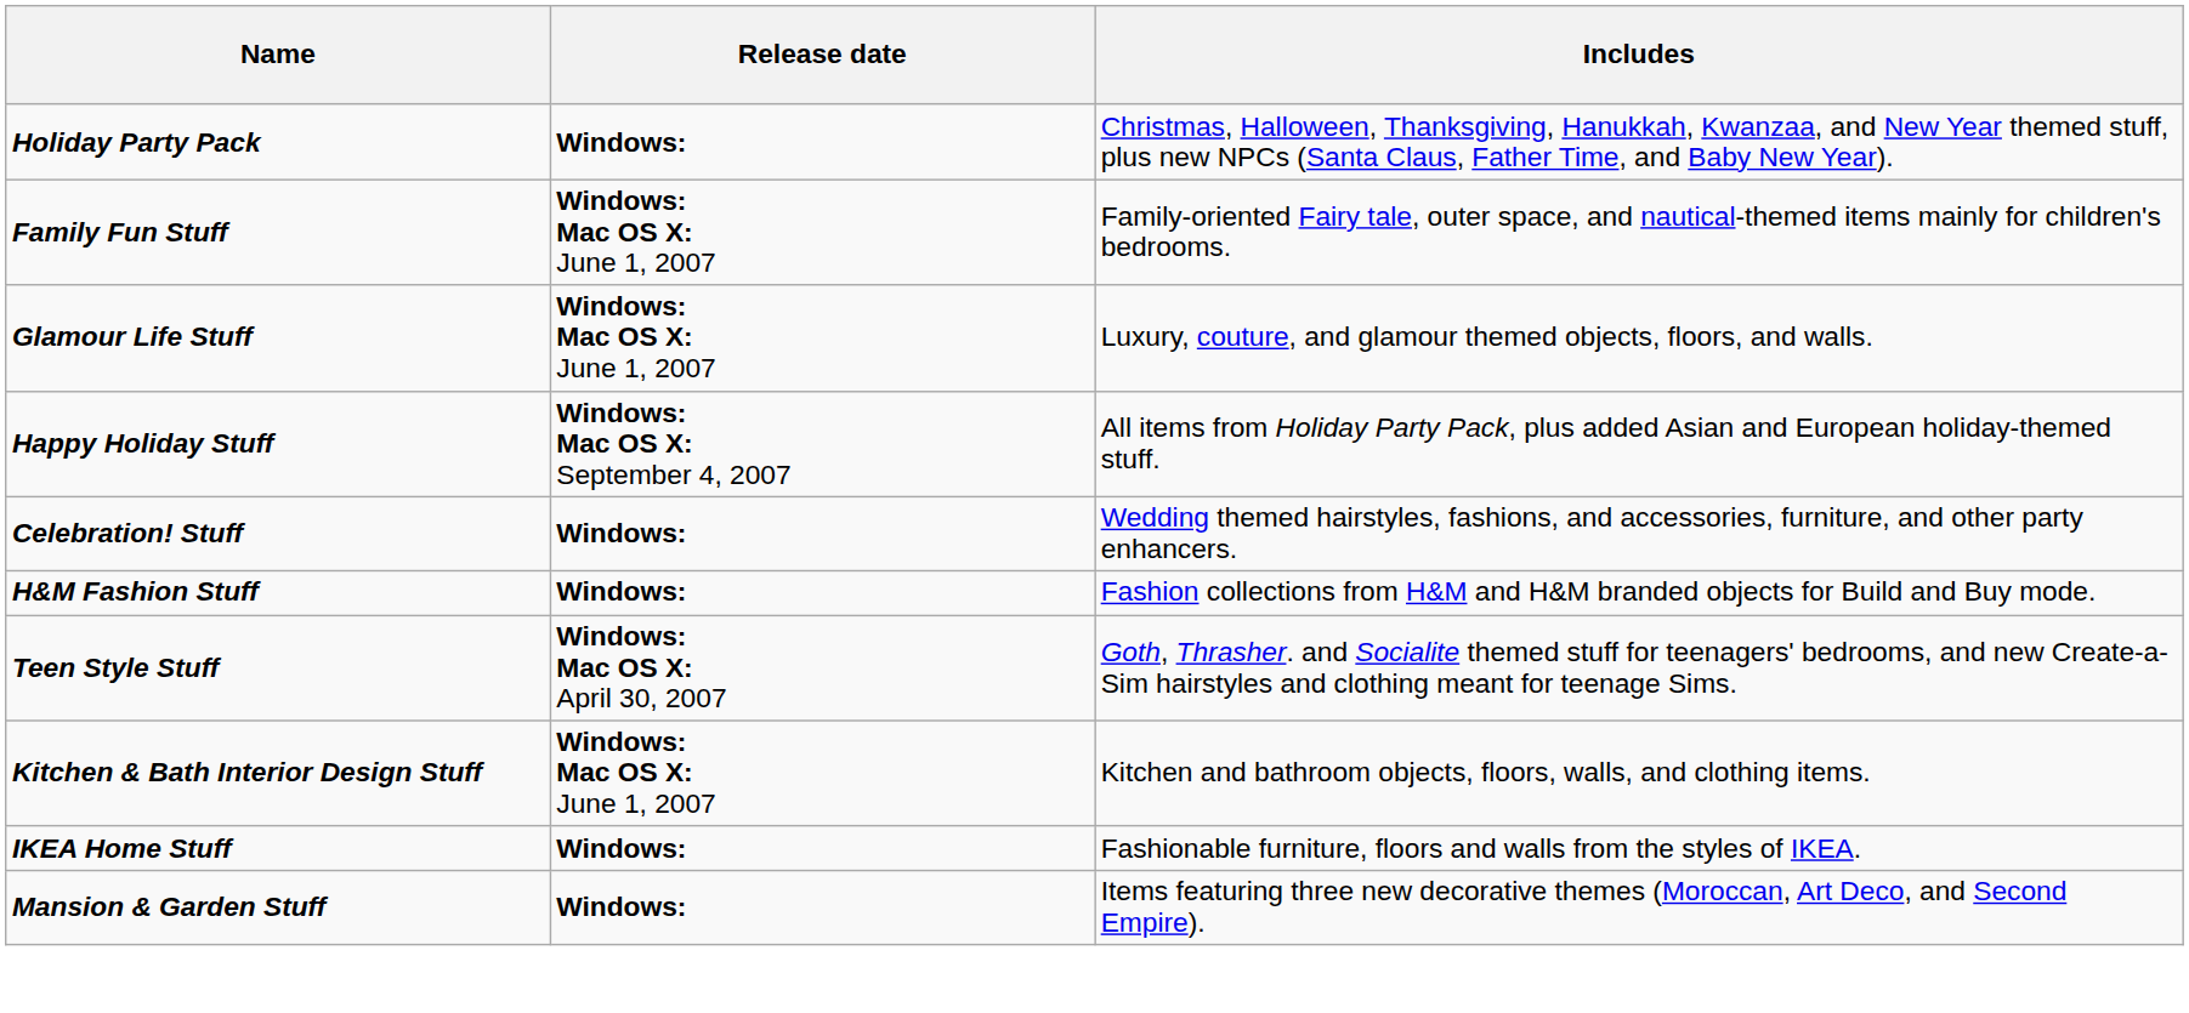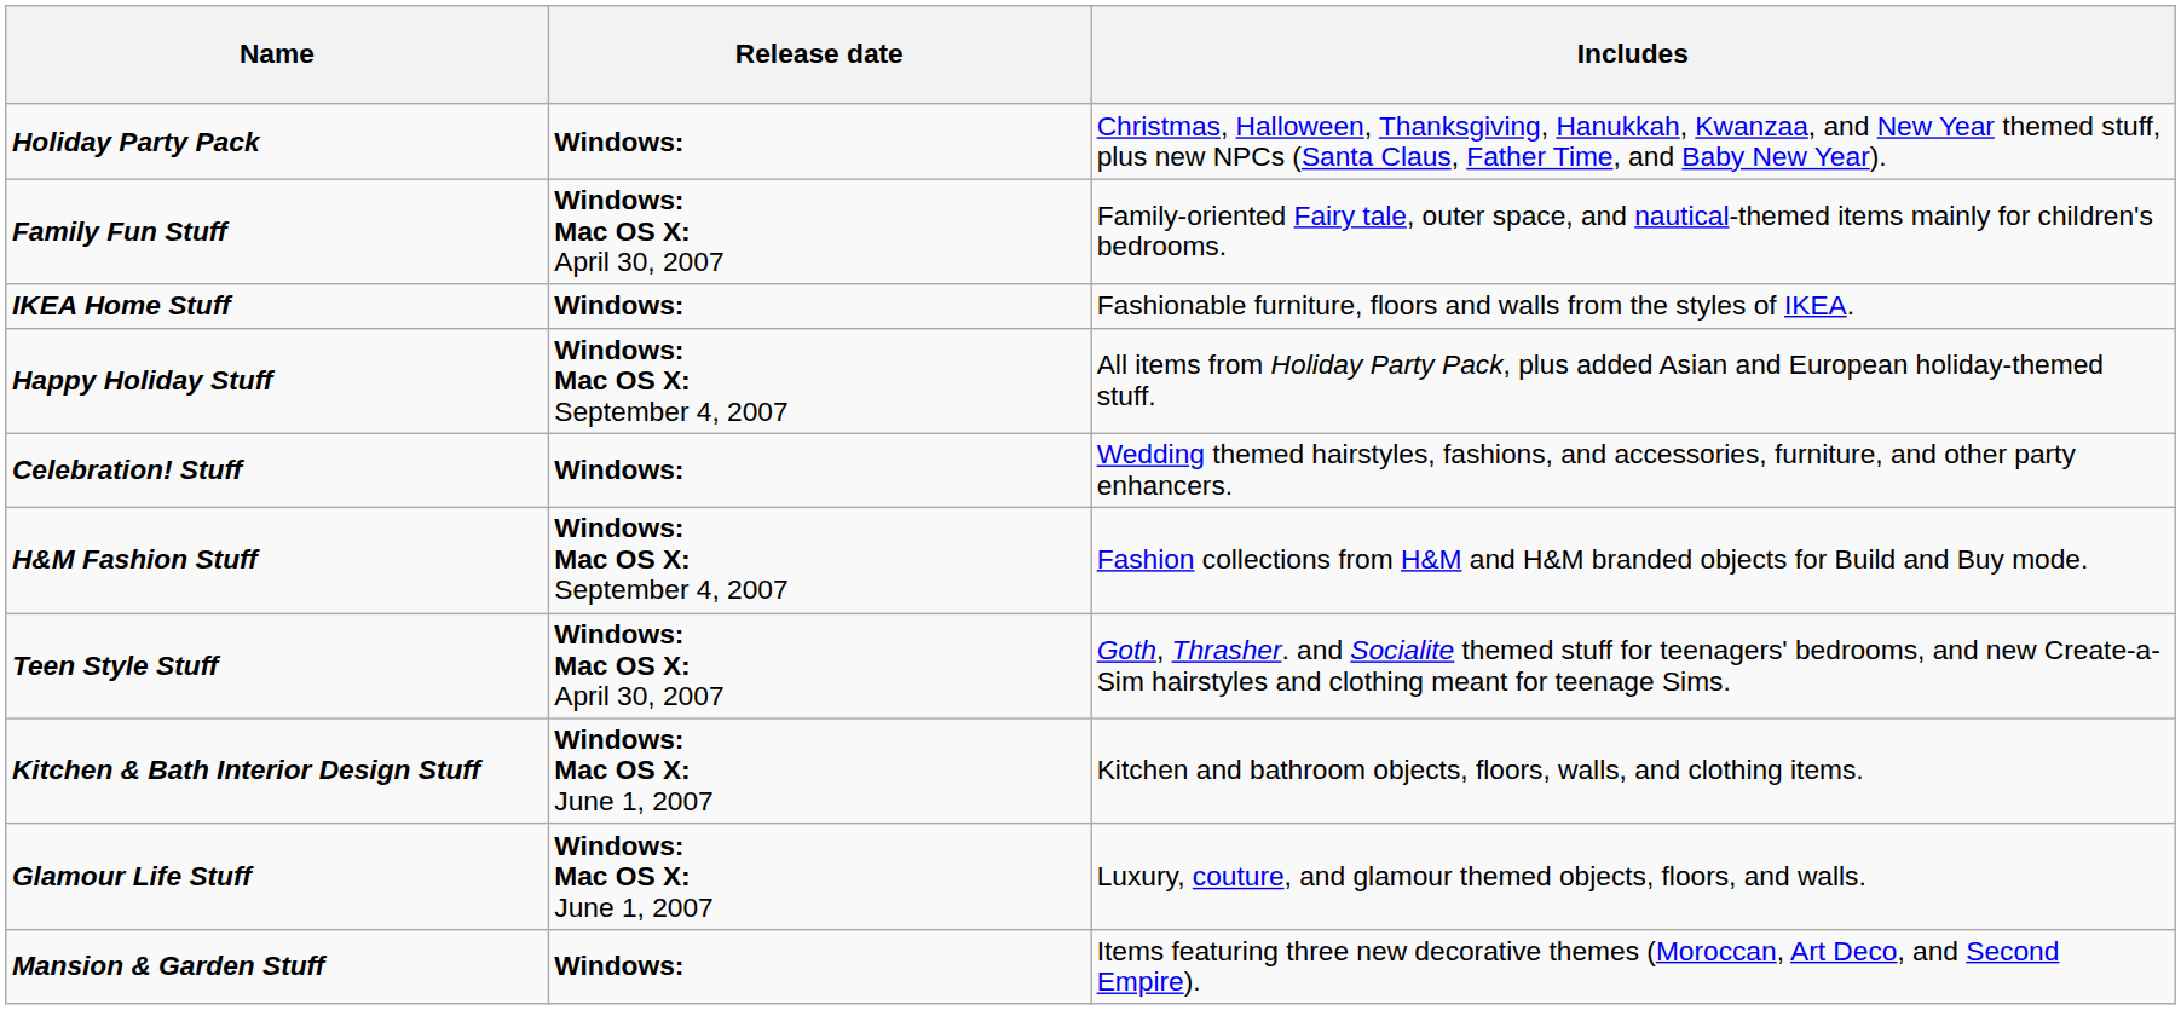 <table class="wikitable" style="width: 100%;">
 <tr>
 <th style="width: 25%;height:50px;">Name</th>
 <th style="width: 25%;">Release date</th>
 <th>Includes</th>
 </tr>
 <tr>
 <td><strong><em>Holiday Party Pack</em></strong></td>
 <td><strong>Windows:</strong><br></td>
 <td><a href='#'>Christmas</a>, <a href='#'>Halloween</a>, <a href='#'>Thanksgiving</a>, <a href='#'>Hanukkah</a>, <a href='#'>Kwanzaa</a>, and <a href='#'>New Year</a> themed stuff, plus new NPCs (<a href='#'>Santa Claus</a>, <a href='#'>Father Time</a>, and <a href='#'>Baby New Year</a>).</td>
 </tr>
 <tr>
 <td><strong><em>Family Fun Stuff</em></strong></td>
-<td><strong>Windows:</strong><br>  <strong>Mac OS X:</strong><br>June 1, 2007</td>
+<td><strong>Windows:</strong><br> <strong>Mac OS X:</strong><br>April 30, 2007</td>
 <td>Family-oriented <a href='#'>Fairy tale</a>, outer space, and <a href='#'>nautical</a>-themed items mainly for children's bedrooms.</td>
 </tr>
 <tr>
-<td><strong><em>Glamour Life Stuff</em></strong></td>
-<td><strong>Windows:</strong><br>  <strong>Mac OS X:</strong><br>June 1, 2007</td>
-<td>Luxury, <a href='#'>couture</a>, and glamour themed objects, floors, and walls.</td>
+<td><strong><em>IKEA Home Stuff</em></strong></td>
+<td><strong>Windows:</strong><br> </td>
+<td>Fashionable furniture, floors and walls from the styles of <a href='#'>IKEA</a>.</td>
 </tr>
 <tr>
 <td><strong><em>Happy Holiday Stuff</em></strong></td>
 <td><strong>Windows:</strong><br> <strong>Mac OS X:</strong><br>September 4, 2007</td>
 <td>All items from <em>Holiday Party Pack</em>, plus added Asian and European holiday-themed stuff.</td>
 </tr>
 <tr>
 <td><strong><em>Celebration! Stuff</em></strong></td>
 <td><strong>Windows:</strong><br> </td>
 <td><a href='#'>Wedding</a> themed hairstyles, fashions, and accessories, furniture, and other party enhancers.</td>
 </tr>
 <tr>
 <td><strong><em>H&M Fashion Stuff</em></strong></td>
-<td><strong>Windows:</strong><br> </td>
+<td><strong>Windows:</strong><br> <strong>Mac OS X:</strong><br>September 4, 2007</td>
 <td><a href='#'>Fashion</a> collections from <a href='#'>H&M</a> and H&M branded objects for Build and Buy mode.</td>
 </tr>
 <tr>
 <td><strong><em>Teen Style Stuff</em></strong></td>
 <td><strong>Windows:</strong><br> <strong>Mac OS X:</strong><br>April 30, 2007</td>
 <td><em><a href='#'>Goth</a></em>, <em><a href='#'>Thrasher</a></em>. and <em><a href='#'>Socialite</a></em> themed stuff for teenagers' bedrooms, and new Create-a-Sim hairstyles and clothing meant for teenage Sims.</td>
 </tr>
 <tr>
 <td><strong><em>Kitchen & Bath Interior Design Stuff</em></strong></td>
 <td><strong>Windows:</strong><br>  <strong>Mac OS X:</strong><br>June 1, 2007</td>
 <td>Kitchen and bathroom objects, floors, walls, and clothing items.</td>
 </tr>
 <tr>
-<td><strong><em>IKEA Home Stuff</em></strong></td>
-<td><strong>Windows:</strong><br> </td>
-<td>Fashionable furniture, floors and walls from the styles of <a href='#'>IKEA</a>.</td>
+<td><strong><em>Glamour Life Stuff</em></strong></td>
+<td><strong>Windows:</strong><br>  <strong>Mac OS X:</strong><br>June 1, 2007</td>
+<td>Luxury, <a href='#'>couture</a>, and glamour themed objects, floors, and walls.</td>
 </tr>
 <tr>
 <td><strong><em>Mansion & Garden Stuff</em></strong></td>
 <td><strong>Windows:</strong><br> </td>
 <td>Items featuring three new decorative themes (<a href='#'>Moroccan</a>, <a href='#'>Art Deco</a>, and <a href='#'>Second Empire</a>).</td>
 </tr>
 </table>
